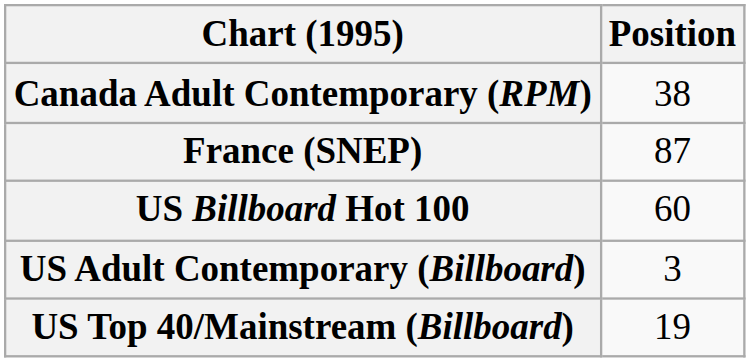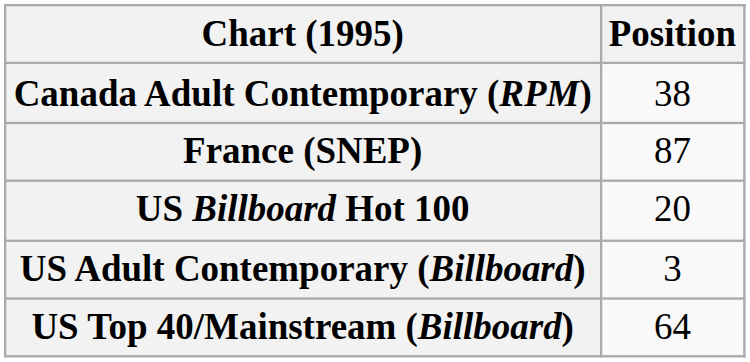 <table class="wikitable sortable plainrowheaders" style="text-align:center">
 <tr>
 <th>Chart (1995)</th>
 <th>Position</th>
 </tr>
 <tr>
 <th scope="row">Canada Adult Contemporary (<em>RPM</em>)</th>
 <td>38</td>
 </tr>
 <tr>
 <th scope="row">France (SNEP)</th>
 <td>87</td>
 </tr>
 <tr>
 <th scope="row">US <em>Billboard</em> Hot 100</th>
-<td>60</td>
+<td>20</td>
 </tr>
 <tr>
 <th scope="row">US Adult Contemporary (<em>Billboard</em>)</th>
 <td>3</td>
 </tr>
 <tr>
 <th scope="row">US Top 40/Mainstream (<em>Billboard</em>)</th>
-<td>19</td>
+<td>64</td>
 </tr>
 </table>
